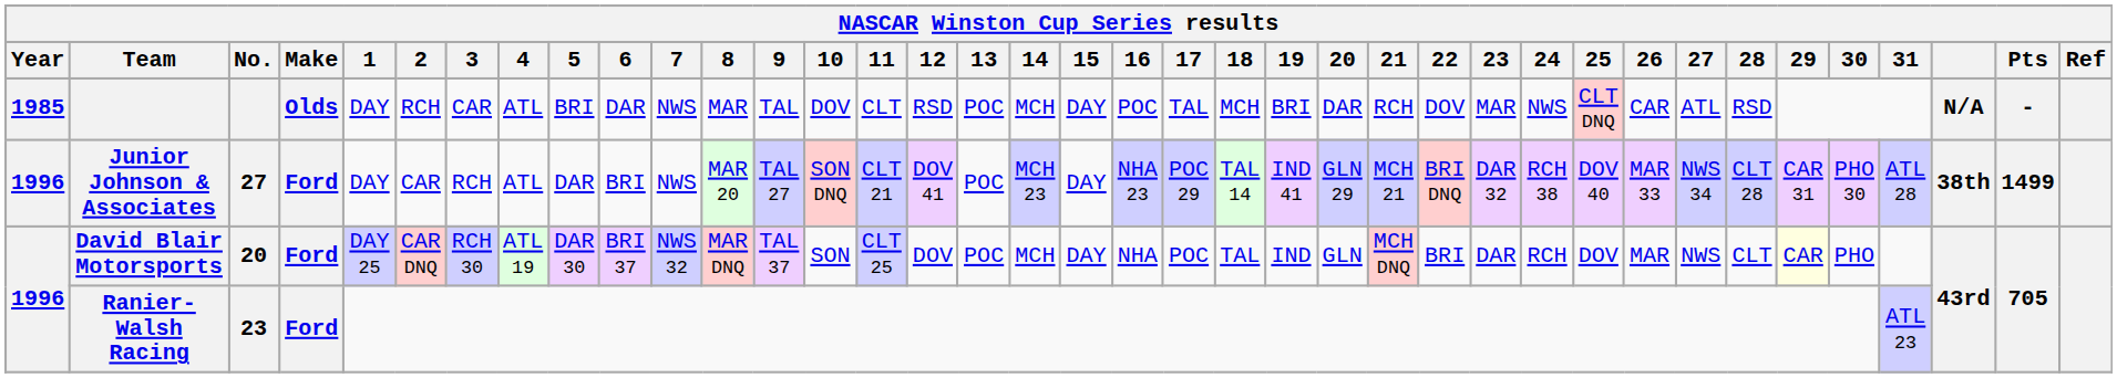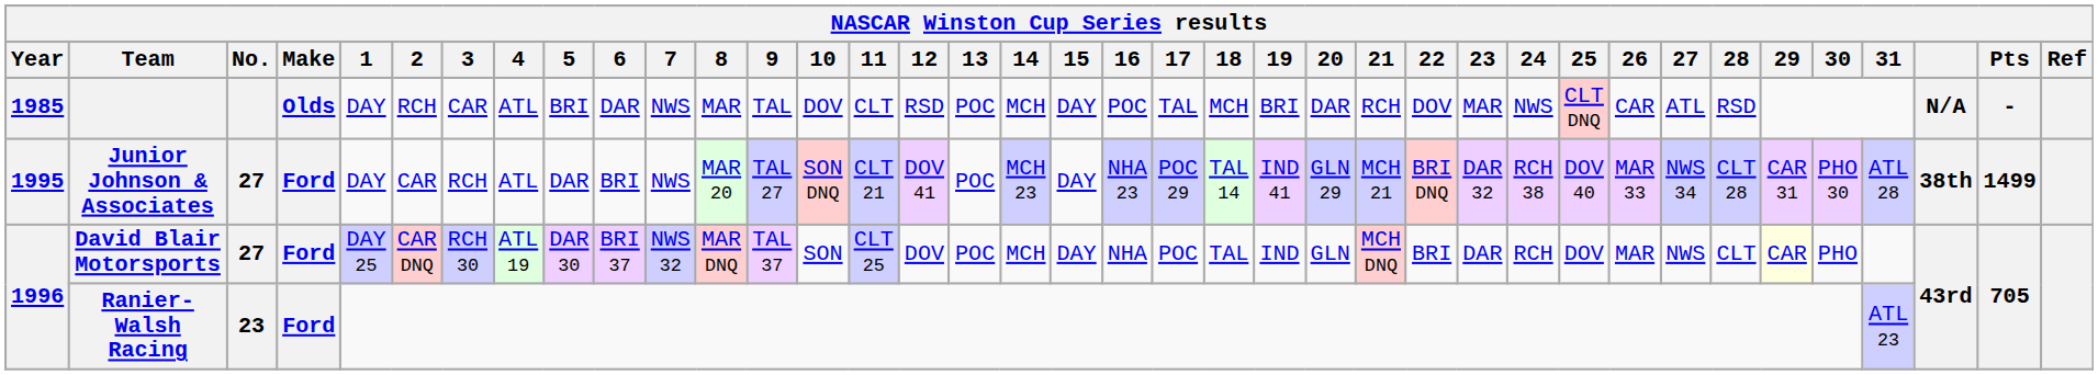 <table class="wikitable" style="text-align:center; font-size:75%">
 <tr>
 <th colspan=42><a href='#'>NASCAR</a> <a href='#'>Winston Cup Series</a> results</th>
 </tr>
 <tr>
 <th>Year</th>
 <th>Team</th>
 <th>No.</th>
 <th>Make</th>
 <th>1</th>
 <th>2</th>
 <th>3</th>
 <th>4</th>
 <th>5</th>
 <th>6</th>
 <th>7</th>
 <th>8</th>
 <th>9</th>
 <th>10</th>
 <th>11</th>
 <th>12</th>
 <th>13</th>
 <th>14</th>
 <th>15</th>
 <th>16</th>
 <th>17</th>
 <th>18</th>
 <th>19</th>
 <th>20</th>
 <th>21</th>
 <th>22</th>
 <th>23</th>
 <th>24</th>
 <th>25</th>
 <th>26</th>
 <th>27</th>
 <th>28</th>
 <th>29</th>
 <th>30</th>
 <th>31</th>
 <th></th>
 <th>Pts</th>
 <th>Ref</th>
 </tr>
 <tr>
 <th><a href='#'>1985</a></th>
 <th></th>
 <th></th>
 <th><a href='#'>Olds</a></th>
 <td><a href='#'>DAY</a></td>
 <td><a href='#'>RCH</a></td>
 <td><a href='#'>CAR</a></td>
 <td><a href='#'>ATL</a></td>
 <td><a href='#'>BRI</a></td>
 <td><a href='#'>DAR</a></td>
 <td><a href='#'>NWS</a></td>
 <td><a href='#'>MAR</a></td>
 <td><a href='#'>TAL</a></td>
 <td><a href='#'>DOV</a></td>
 <td><a href='#'>CLT</a></td>
 <td><a href='#'>RSD</a></td>
 <td><a href='#'>POC</a></td>
 <td><a href='#'>MCH</a></td>
 <td><a href='#'>DAY</a></td>
 <td><a href='#'>POC</a></td>
 <td><a href='#'>TAL</a></td>
 <td><a href='#'>MCH</a></td>
 <td><a href='#'>BRI</a></td>
 <td><a href='#'>DAR</a></td>
 <td><a href='#'>RCH</a></td>
 <td><a href='#'>DOV</a></td>
 <td><a href='#'>MAR</a></td>
 <td><a href='#'>NWS</a></td>
 <td style="background:#FFCFCF;"><a href='#'>CLT</a><br><small>DNQ</small></td>
 <td><a href='#'>CAR</a></td>
 <td><a href='#'>ATL</a></td>
 <td><a href='#'>RSD</a></td>
 <td colspan=3></td>
 <th>N/A</th>
 <th>-</th>
 <th></th>
 </tr>
 <tr>
-<th><a href='#'>1996</a></th>
+<th><a href='#'>1995</a></th>
 <th><a href='#'>Junior Johnson & Associates</a></th>
 <th>27</th>
 <th><a href='#'>Ford</a></th>
 <td><a href='#'>DAY</a></td>
 <td><a href='#'>CAR</a></td>
 <td><a href='#'>RCH</a></td>
 <td><a href='#'>ATL</a></td>
 <td><a href='#'>DAR</a></td>
 <td><a href='#'>BRI</a></td>
 <td><a href='#'>NWS</a></td>
 <td style="background:#DFFFDF;"><a href='#'>MAR</a><br><small>20</small></td>
 <td style="background:#CFCFFF;"><a href='#'>TAL</a><br><small>27</small></td>
 <td style="background:#FFCFCF;"><a href='#'>SON</a><br><small>DNQ</small></td>
 <td style="background:#CFCFFF;"><a href='#'>CLT</a><br><small>21</small></td>
 <td style="background:#EFCFFF;"><a href='#'>DOV</a><br><small>41</small></td>
 <td><a href='#'>POC</a></td>
 <td style="background:#CFCFFF;"><a href='#'>MCH</a><br><small>23</small></td>
 <td><a href='#'>DAY</a></td>
 <td style="background:#CFCFFF;"><a href='#'>NHA</a><br><small>23</small></td>
 <td style="background:#CFCFFF;"><a href='#'>POC</a><br><small>29</small></td>
 <td style="background:#DFFFDF;"><a href='#'>TAL</a><br><small>14</small></td>
 <td style="background:#EFCFFF;"><a href='#'>IND</a><br><small>41</small></td>
 <td style="background:#CFCFFF;"><a href='#'>GLN</a><br><small>29</small></td>
 <td style="background:#CFCFFF;"><a href='#'>MCH</a><br><small>21</small></td>
 <td style="background:#FFCFCF;"><a href='#'>BRI</a><br><small>DNQ</small></td>
 <td style="background:#EFCFFF;"><a href='#'>DAR</a><br><small>32</small></td>
 <td style="background:#EFCFFF;"><a href='#'>RCH</a><br><small>38</small></td>
 <td style="background:#EFCFFF;"><a href='#'>DOV</a><br><small>40</small></td>
 <td style="background:#EFCFFF;"><a href='#'>MAR</a><br><small>33</small></td>
 <td style="background:#CFCFFF;"><a href='#'>NWS</a><br><small>34</small></td>
 <td style="background:#CFCFFF;"><a href='#'>CLT</a><br><small>28</small></td>
 <td style="background:#EFCFFF;"><a href='#'>CAR</a><br><small>31</small></td>
 <td style="background:#EFCFFF;"><a href='#'>PHO</a><br><small>30</small></td>
 <td style="background:#CFCFFF;"><a href='#'>ATL</a><br><small>28</small></td>
 <th>38th</th>
 <th>1499</th>
 <th></th>
 </tr>
 <tr>
 <th rowspan=2><a href='#'>1996</a></th>
 <th><a href='#'>David Blair Motorsports</a></th>
-<th>20</th>
+<th>27</th>
 <th><a href='#'>Ford</a></th>
 <td style="background:#CFCFFF;"><a href='#'>DAY</a><br><small>25</small></td>
 <td style="background:#FFCFCF;"><a href='#'>CAR</a><br><small>DNQ</small></td>
 <td style="background:#CFCFFF;"><a href='#'>RCH</a><br><small>30</small></td>
 <td style="background:#DFFFDF;"><a href='#'>ATL</a><br><small>19</small></td>
 <td style="background:#EFCFFF;"><a href='#'>DAR</a><br><small>30</small></td>
 <td style="background:#EFCFFF;"><a href='#'>BRI</a><br><small>37</small></td>
 <td style="background:#CFCFFF;"><a href='#'>NWS</a><br><small>32</small></td>
 <td style="background:#FFCFCF;"><a href='#'>MAR</a><br><small>DNQ</small></td>
 <td style="background:#EFCFFF;"><a href='#'>TAL</a><br><small>37</small></td>
 <td><a href='#'>SON</a></td>
 <td style="background:#CFCFFF;"><a href='#'>CLT</a><br><small>25</small></td>
 <td><a href='#'>DOV</a></td>
 <td><a href='#'>POC</a></td>
 <td><a href='#'>MCH</a></td>
 <td><a href='#'>DAY</a></td>
 <td><a href='#'>NHA</a></td>
 <td><a href='#'>POC</a></td>
 <td><a href='#'>TAL</a></td>
 <td><a href='#'>IND</a></td>
 <td><a href='#'>GLN</a></td>
 <td style="background:#FFCFCF;"><a href='#'>MCH</a><br><small>DNQ</small></td>
 <td><a href='#'>BRI</a></td>
 <td><a href='#'>DAR</a></td>
 <td><a href='#'>RCH</a></td>
 <td><a href='#'>DOV</a></td>
 <td><a href='#'>MAR</a></td>
 <td><a href='#'>NWS</a></td>
 <td><a href='#'>CLT</a></td>
 <td style="background: lightyellow;"><a href='#'>CAR</a></td>
 <td><a href='#'>PHO</a></td>
 <td></td>
 <th rowspan=2>43rd</th>
 <th rowspan=2>705</th>
 <th rowspan=2></th>
 </tr>
 <tr>
 <th><a href='#'>Ranier-Walsh Racing</a></th>
 <th>23</th>
 <th><a href='#'>Ford</a></th>
 <td colspan=30></td>
 <td style="background:#CFCFFF;"><a href='#'>ATL</a><br><small>23</small></td>
 </tr>
 </table>
